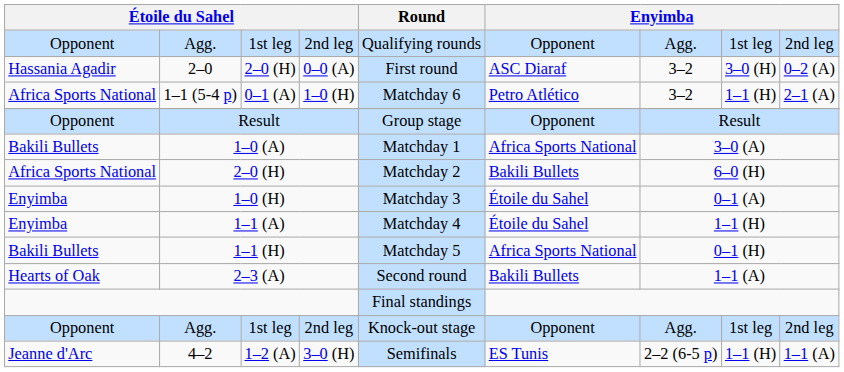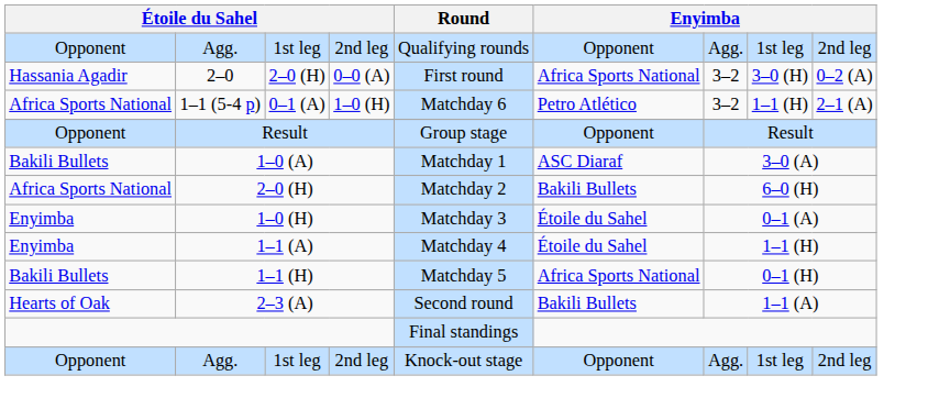 <table class="wikitable" style="text-align: center;">
 <tr>
 <th colspan=4> <a href='#'>Étoile du Sahel</a></th>
 <th>Round</th>
 <th colspan=4> <a href='#'>Enyimba</a></th>
 </tr>
 <tr bgcolor=#c1e0ff>
 <td>Opponent</td>
 <td>Agg.</td>
 <td>1st leg</td>
 <td>2nd leg</td>
 <td>Qualifying rounds</td>
 <td>Opponent</td>
 <td>Agg.</td>
 <td>1st leg</td>
 <td>2nd leg</td>
 </tr>
 <tr>
 <td align=left> <a href='#'>Hassania Agadir</a></td>
 <td>2–0</td>
 <td><a href='#'>2–0</a> (H)</td>
 <td><a href='#'>0–0</a> (A)</td>
 <td bgcolor=#c1e0ff>First round</td>
-<td align=left> <a href='#'>ASC Diaraf</a></td>
+<td align=left> <a href='#'>Africa Sports National</a></td>
 <td>3–2</td>
 <td><a href='#'>3–0</a> (H)</td>
 <td><a href='#'>0–2</a> (A)</td>
 </tr>
 <tr>
 <td align=left> <a href='#'>Africa Sports National</a></td>
 <td>1–1 (5-4 <a href='#'>p</a>)</td>
 <td><a href='#'>0–1</a> (A)</td>
 <td><a href='#'>1–0</a> (H)</td>
 <td bgcolor=#c1e0ff>Matchday 6</td>
 <td align=left> <a href='#'>Petro Atlético</a></td>
 <td>3–2</td>
 <td><a href='#'>1–1</a> (H)</td>
 <td><a href='#'>2–1</a> (A)</td>
 </tr>
 <tr>
 </tr>
 <tr bgcolor=#c1e0ff>
 <td>Opponent</td>
 <td colspan=3>Result</td>
 <td>Group stage</td>
 <td>Opponent</td>
 <td colspan=3>Result</td>
 </tr>
 <tr>
 <td align=left> <a href='#'>Bakili Bullets</a></td>
 <td colspan=3><a href='#'>1–0</a> (A)</td>
 <td bgcolor=#c1e0ff>Matchday 1</td>
-<td align=left> <a href='#'>Africa Sports National</a></td>
+<td align=left> <a href='#'>ASC Diaraf</a></td>
 <td colspan=3><a href='#'>3–0</a> (A)</td>
 </tr>
 <tr>
 <td align=left> <a href='#'>Africa Sports National</a></td>
 <td colspan=3><a href='#'>2–0</a> (H)</td>
 <td bgcolor=#c1e0ff>Matchday 2</td>
 <td align=left> <a href='#'>Bakili Bullets</a></td>
 <td colspan=3><a href='#'>6–0</a> (H)</td>
 </tr>
 <tr>
 <td align=left> <a href='#'>Enyimba</a></td>
 <td colspan=3><a href='#'>1–0</a> (H)</td>
 <td bgcolor=#c1e0ff>Matchday 3</td>
 <td align=left> <a href='#'>Étoile du Sahel</a></td>
 <td colspan=3><a href='#'>0–1</a> (A)</td>
 </tr>
 <tr>
 <td align=left> <a href='#'>Enyimba</a></td>
 <td colspan=3><a href='#'>1–1</a> (A)</td>
 <td bgcolor=#c1e0ff>Matchday 4</td>
 <td align=left> <a href='#'>Étoile du Sahel</a></td>
 <td colspan=3><a href='#'>1–1</a> (H)</td>
 </tr>
 <tr>
 <td align=left> <a href='#'>Bakili Bullets</a></td>
 <td colspan=3><a href='#'>1–1</a> (H)</td>
 <td bgcolor=#c1e0ff>Matchday 5</td>
 <td align=left> <a href='#'>Africa Sports National</a></td>
 <td colspan=3><a href='#'>0–1</a> (H)</td>
 </tr>
 <tr>
 <td align=left> <a href='#'>Hearts of Oak</a></td>
 <td colspan=3><a href='#'>2–3</a> (A)</td>
 <td bgcolor=#c1e0ff>Second round</td>
 <td align=left> <a href='#'>Bakili Bullets</a></td>
 <td colspan=3><a href='#'>1–1</a> (A)</td>
 </tr>
 <tr>
 <td colspan=4 align=center valign=top><br></td>
 <td bgcolor=#c1e0ff>Final standings</td>
 <td colspan=4 align=center valign=top><br></td>
 </tr>
 <tr bgcolor=#c1e0ff>
 <td>Opponent</td>
 <td>Agg.</td>
 <td>1st leg</td>
 <td>2nd leg</td>
 <td>Knock-out stage</td>
 <td>Opponent</td>
 <td>Agg.</td>
 <td>1st leg</td>
 <td>2nd leg</td>
 </tr>
-<tr>
-<td align=left> <a href='#'>Jeanne d'Arc</a></td>
-<td>4–2</td>
-<td><a href='#'>1–2</a> (A)</td>
-<td><a href='#'>3–0</a> (H)</td>
-<td bgcolor=#c1e0ff>Semifinals</td>
-<td align=left> <a href='#'>ES Tunis</a></td>
-<td>2–2 (6-5 <a href='#'>p</a>)</td>
-<td><a href='#'>1–1</a> (H)</td>
-<td><a href='#'>1–1</a> (A)</td>
-</tr>
 </table>
